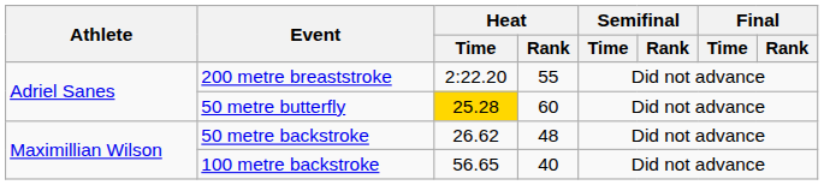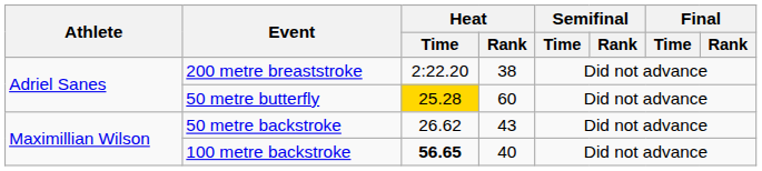 <table class="wikitable" style="text-align:center; font-size:90%; width:50%;">
 <tr>
 <th rowspan="2">Athlete</th>
 <th rowspan="2">Event</th>
 <th colspan="2">Heat</th>
 <th colspan="2">Semifinal</th>
 <th colspan="2">Final</th>
 </tr>
 <tr style="font-size:95%">
 <th>Time</th>
 <th>Rank</th>
 <th>Time</th>
 <th>Rank</th>
 <th>Time</th>
 <th>Rank</th>
 </tr>
 <tr>
 <td align=left rowspan=2><a href='#'>Adriel Sanes</a></td>
 <td align=left><a href='#'>200 metre breaststroke</a></td>
 <td>2:22.20</td>
-<td>55</td>
+<td>38</td>
 <td colspan=4>Did not advance</td>
 </tr>
 <tr>
 <td align=left><a href='#'>50 metre butterfly</a></td>
 <td style="background: gold;">25.28</td>
 <td>60</td>
 <td colspan=4>Did not advance</td>
 </tr>
 <tr>
 <td align=left rowspan=2><a href='#'>Maximillian Wilson</a></td>
 <td align=left><a href='#'>50 metre backstroke</a></td>
 <td>26.62</td>
-<td>48</td>
+<td>43</td>
 <td colspan=4>Did not advance</td>
 </tr>
 <tr>
 <td align=left><a href='#'>100 metre backstroke</a></td>
-<td>56.65</td>
+<td><strong>56.65</strong></td>
 <td>40</td>
 <td colspan=4>Did not advance</td>
 </tr>
 </table>
